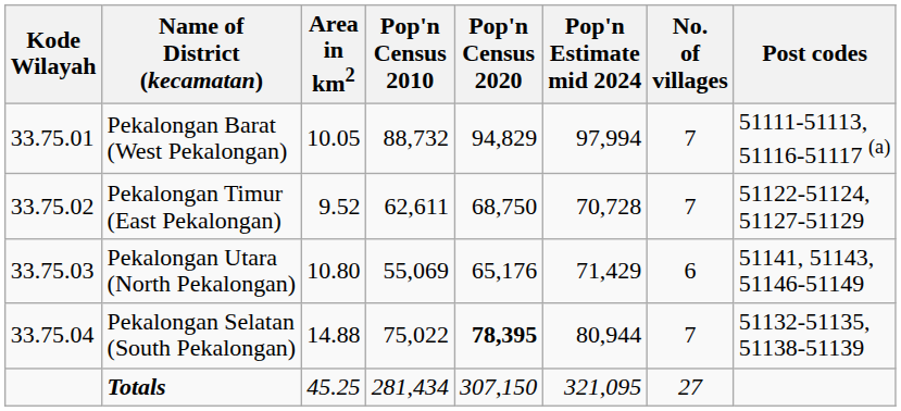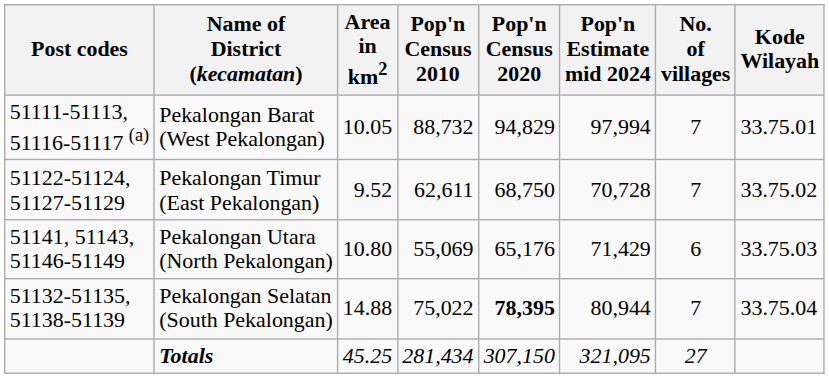 <table class="wikitable">
 <tr>
-<th>Kode <br>Wilayah</th>
+<th>Post codes</th>
 <th>Name of<br>District<br>(<em>kecamatan</em>)</th>
 <th>Area<br>in<br>km<sup>2</sup></th>
 <th>Pop'n<br>Census<br>2010</th>
 <th>Pop'n<br>Census<br>2020</th>
 <th>Pop'n<br>Estimate <br>mid 2024</th>
 <th>No.<br>of<br>villages</th>
-<th>Post codes</th>
+<th>Kode <br>Wilayah</th>
 </tr>
 <tr>
-<td>33.75.01</td>
+<td>51111-51113,<br>51116-51117 <sup>(a)</sup></td>
 <td>Pekalongan Barat<br>(West Pekalongan)</td>
 <td align ="right">10.05</td>
 <td align ="right">88,732</td>
 <td align ="right">94,829</td>
 <td align ="right">97,994</td>
 <td align ="center">7</td>
-<td>51111-51113,<br>51116-51117 <sup>(a)</sup></td>
+<td>33.75.01</td>
 </tr>
 <tr>
-<td>33.75.02</td>
+<td>51122-51124,<br>51127-51129</td>
 <td>Pekalongan Timur<br>(East Pekalongan)</td>
 <td align ="right">9.52</td>
 <td align ="right">62,611</td>
 <td align ="right">68,750</td>
 <td align ="right">70,728</td>
 <td align ="center">7</td>
-<td>51122-51124,<br>51127-51129</td>
+<td>33.75.02</td>
 </tr>
 <tr>
-<td>33.75.03</td>
+<td>51141, 51143,<br>51146-51149</td>
 <td>Pekalongan Utara<br>(North Pekalongan)</td>
 <td align ="right">10.80</td>
 <td align ="right">55,069</td>
 <td align ="right">65,176</td>
 <td align ="right">71,429</td>
 <td align ="center">6</td>
-<td>51141, 51143,<br>51146-51149</td>
+<td>33.75.03</td>
 </tr>
 <tr>
-<td>33.75.04</td>
+<td>51132-51135,<br>51138-51139</td>
 <td>Pekalongan Selatan<br>(South Pekalongan)</td>
 <td align ="right">14.88</td>
 <td align ="right">75,022</td>
 <td align ="right"><strong>78,395</strong></td>
 <td align ="right">80,944</td>
 <td align ="center">7</td>
-<td>51132-51135,<br>51138-51139</td>
+<td>33.75.04</td>
 </tr>
 <tr>
 <td></td>
 <td><strong><em>Totals</em></strong></td>
 <td align ="right"><em>45.25</em></td>
 <td align ="right"><em>281,434</em></td>
 <td align ="right"><em>307,150</em></td>
 <td align ="right"><em>321,095</em></td>
 <td align ="center"><em>27</em></td>
 <td></td>
 </tr>
 </table>
